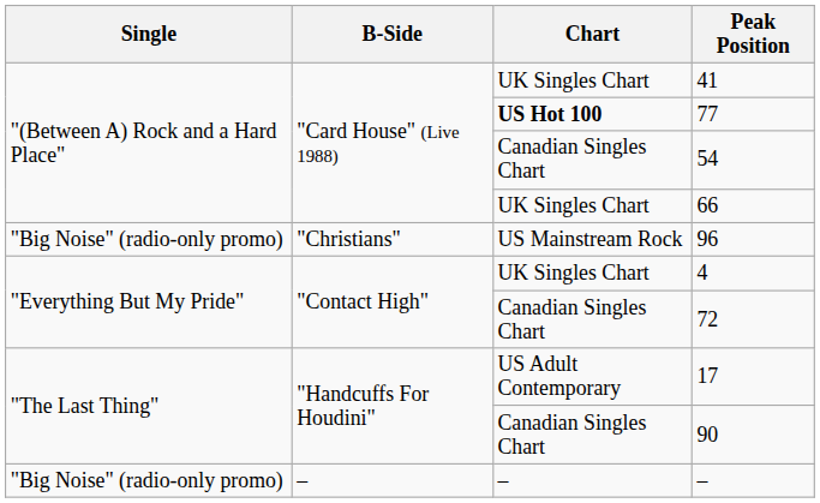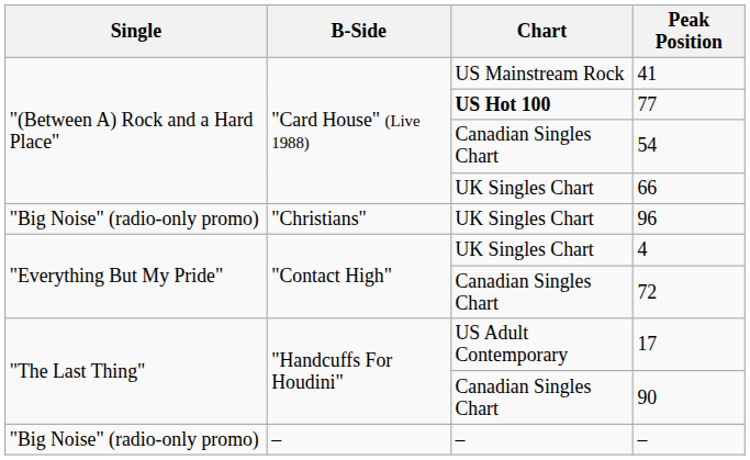 <table class="wikitable">
 <tr>
 <th>Single</th>
 <th>B-Side</th>
 <th>Chart</th>
 <th>Peak Position</th>
 </tr>
 <tr>
 <td rowspan="4">"(Between A) Rock and a Hard Place"</td>
 <td rowspan="4">"Card House" <small>(Live 1988)</small></td>
-<td>UK Singles Chart</td>
+<td>US Mainstream Rock</td>
 <td>41</td>
 </tr>
 <tr>
 <td><strong>US Hot 100</strong></td>
 <td>77</td>
 </tr>
 <tr>
 <td>Canadian Singles Chart</td>
 <td>54</td>
 </tr>
 <tr>
 <td>UK Singles Chart</td>
 <td>66</td>
 </tr>
 <tr>
 <td>"Big Noise" (radio-only promo)</td>
 <td>"Christians"</td>
-<td>US Mainstream Rock</td>
+<td>UK Singles Chart</td>
 <td>96</td>
 </tr>
 <tr>
 <td rowspan="2">"Everything But My Pride"</td>
 <td rowspan="2">"Contact High"</td>
 <td>UK Singles Chart</td>
 <td>4</td>
 </tr>
 <tr>
 <td>Canadian Singles Chart</td>
 <td>72</td>
 </tr>
 <tr>
 <td rowspan="2">"The Last Thing"</td>
 <td rowspan="2">"Handcuffs For Houdini"</td>
 <td>US Adult Contemporary</td>
 <td>17</td>
 </tr>
 <tr>
 <td>Canadian Singles Chart</td>
 <td>90</td>
 </tr>
 <tr>
 <td>"Big Noise" (radio-only promo)</td>
 <td>–</td>
 <td>–</td>
 <td>–</td>
 </tr>
 </table>
